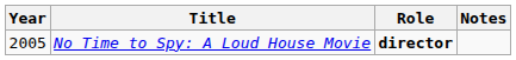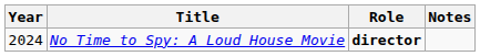 <table class="wikitable">
 <tr style="background:#b0c4de; text-align:center;">
 <th>Year</th>
 <th>Title</th>
 <th>Role</th>
 <th>Notes</th>
 </tr>
 <tr>
-<td>2005</td>
+<td>2024</td>
 <td><em><a href='#'>No Time to Spy: A Loud House Movie</a></em></td>
 <td><strong>director</strong></td>
 <td></td>
 </tr>
 </table>
